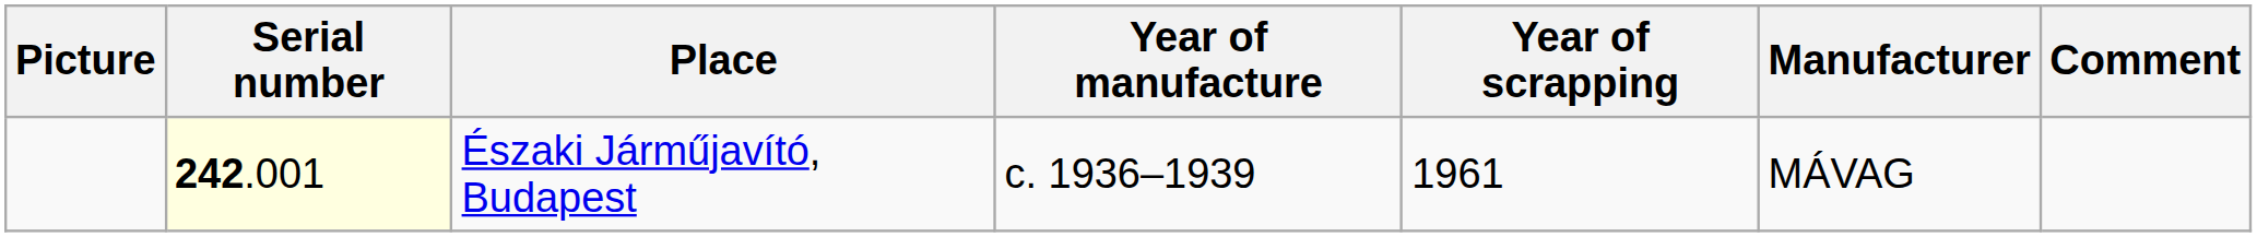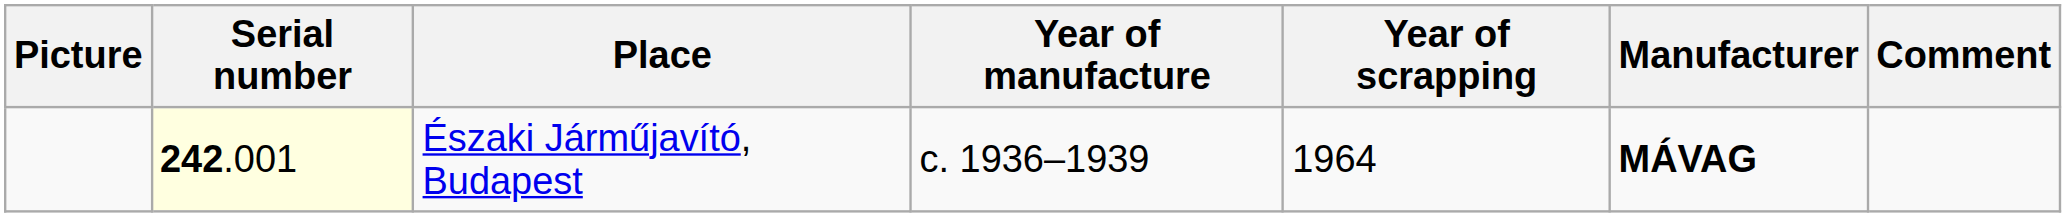 <table class=wikitable>
 <tr>
 <th bgcolor="#CEDFF2">Picture</th>
 <th bgcolor="#CEDFF2">Serial number</th>
 <th bgcolor="#CEDFF2">Place</th>
 <th bgcolor="#CEDFF2">Year of manufacture</th>
 <th bgcolor="#CEDFF2">Year of scrapping</th>
 <th bgcolor="#CEDFF2">Manufacturer</th>
 <th bgcolor="#CEDFF2">Comment</th>
 </tr>
 <tr>
 <td></td>
 <td style="background: lightyellow;"><strong>242</strong>.001</td>
 <td><a href='#'>Északi Járműjavító</a>, <a href='#'>Budapest</a></td>
 <td>c. 1936–1939</td>
-<td>1961</td>
-<td>MÁVAG</td>
+<td>1964</td>
+<td><strong>MÁVAG</strong></td>
 <td><small></small></td>
 </tr>
 </table>
